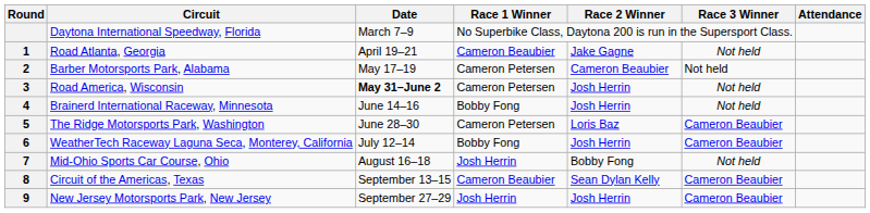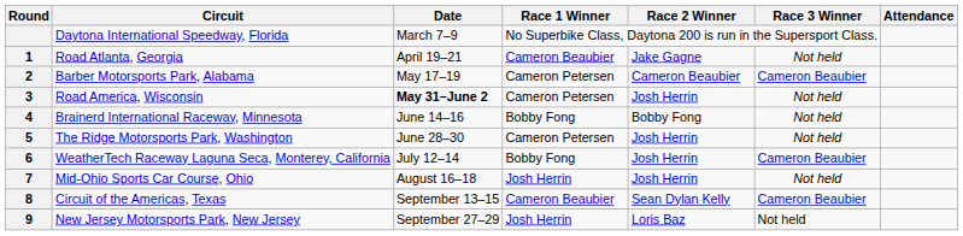 <table class="wikitable" style="font-size: 85%">
 <tr>
 <th>Round</th>
 <th>Circuit</th>
 <th>Date</th>
 <th>Race 1 Winner</th>
 <th>Race 2 Winner</th>
 <th>Race 3 Winner</th>
 <th>Attendance</th>
 </tr>
 <tr>
 <th></th>
 <td> <a href='#'>Daytona International Speedway</a>, <a href='#'>Florida</a></td>
 <td>March 7–9</td>
 <td colspan="3" align="center">No Superbike Class, Daytona 200 is run in the Supersport Class.</td>
 <td></td>
 </tr>
 <tr>
 <th>1</th>
 <td> <a href='#'>Road Atlanta</a>, <a href='#'>Georgia</a></td>
 <td>April 19–21</td>
 <td> <a href='#'>Cameron Beaubier</a></td>
 <td> <a href='#'>Jake Gagne</a></td>
 <td align="center"><em>Not held</em></td>
 <td></td>
 </tr>
 <tr>
 <th>2</th>
 <td> <a href='#'>Barber Motorsports Park</a>, <a href='#'>Alabama</a></td>
 <td>May 17–19</td>
 <td> Cameron Petersen</td>
 <td> <a href='#'>Cameron Beaubier</a></td>
-<td>Not held</td>
+<td> <a href='#'>Cameron Beaubier</a></td>
 <td></td>
 </tr>
 <tr>
 <th>3</th>
 <td> <a href='#'>Road America</a>, <a href='#'>Wisconsin</a></td>
 <td><strong>May 31–June 2</strong></td>
 <td> Cameron Petersen</td>
 <td> <a href='#'>Josh Herrin</a></td>
 <td align="center"><em>Not held</em></td>
 <td></td>
 </tr>
 <tr>
 <th>4</th>
 <td> <a href='#'>Brainerd International Raceway</a>, <a href='#'>Minnesota</a></td>
 <td>June 14–16</td>
 <td> Bobby Fong</td>
-<td> <a href='#'>Josh Herrin</a></td>
+<td> Bobby Fong</td>
 <td align="center"><em>Not held</em></td>
 <td></td>
 </tr>
 <tr>
 <th>5</th>
 <td> <a href='#'>The Ridge Motorsports Park</a>, <a href='#'>Washington</a></td>
 <td>June 28–30</td>
 <td> Cameron Petersen</td>
-<td> <a href='#'>Loris Baz</a></td>
-<td> <a href='#'>Cameron Beaubier</a></td>
+<td> <a href='#'>Josh Herrin</a></td>
+<td align="center"><em>Not held</em></td>
 <td></td>
 </tr>
 <tr>
 <th>6</th>
 <td> <a href='#'>WeatherTech Raceway Laguna Seca</a>, <a href='#'>Monterey, California</a></td>
 <td>July 12–14</td>
 <td> Bobby Fong</td>
 <td> <a href='#'>Josh Herrin</a></td>
 <td> <a href='#'>Cameron Beaubier</a></td>
 <td></td>
 </tr>
 <tr>
 <th>7</th>
 <td> <a href='#'>Mid-Ohio Sports Car Course</a>, <a href='#'>Ohio</a></td>
 <td>August 16–18</td>
 <td> <a href='#'>Josh Herrin</a></td>
-<td> Bobby Fong</td>
+<td> <a href='#'>Josh Herrin</a></td>
 <td align="center"><em>Not held</em></td>
 <td></td>
 </tr>
 <tr>
 <th>8</th>
 <td> <a href='#'>Circuit of the Americas</a>, <a href='#'>Texas</a></td>
 <td>September 13–15</td>
 <td> <a href='#'>Cameron Beaubier</a></td>
 <td> <a href='#'>Sean Dylan Kelly</a></td>
 <td> <a href='#'>Cameron Beaubier</a></td>
 <td></td>
 </tr>
 <tr>
 <th>9</th>
 <td> <a href='#'>New Jersey Motorsports Park</a>, <a href='#'>New Jersey</a></td>
 <td>September 27–29</td>
 <td> <a href='#'>Josh Herrin</a></td>
-<td> <a href='#'>Josh Herrin</a></td>
-<td> <a href='#'>Cameron Beaubier</a></td>
+<td> <a href='#'>Loris Baz</a></td>
+<td>Not held</td>
 <td></td>
 </tr>
 </table>
